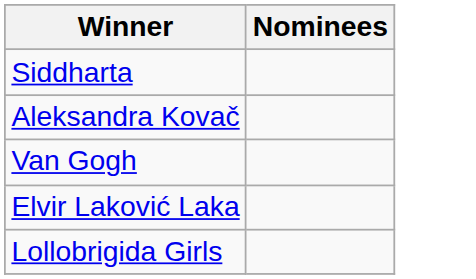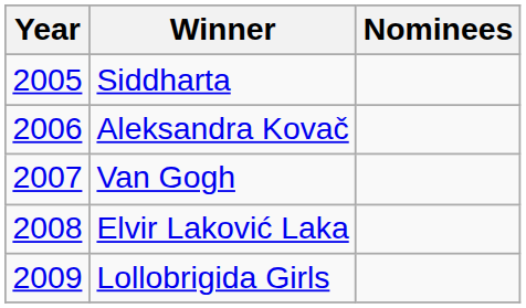 <table class="wikitable">
 <tr>
+<th>Year</th>
 <th>Winner</th>
 <th>Nominees</th>
 </tr>
 <tr>
+<td><a href='#'>2005</a></td>
 <td><a href='#'>Siddharta</a></td>
 <td></td>
 </tr>
 <tr>
+<td><a href='#'>2006</a></td>
 <td><a href='#'>Aleksandra Kovač</a></td>
 <td></td>
 </tr>
 <tr>
+<td><a href='#'>2007</a></td>
 <td><a href='#'>Van Gogh</a></td>
 <td></td>
 </tr>
 <tr>
+<td><a href='#'>2008</a></td>
 <td><a href='#'>Elvir Laković Laka</a></td>
 <td></td>
 </tr>
 <tr>
+<td><a href='#'>2009</a></td>
 <td><a href='#'>Lollobrigida Girls</a></td>
 <td></td>
 </tr>
 </table>
